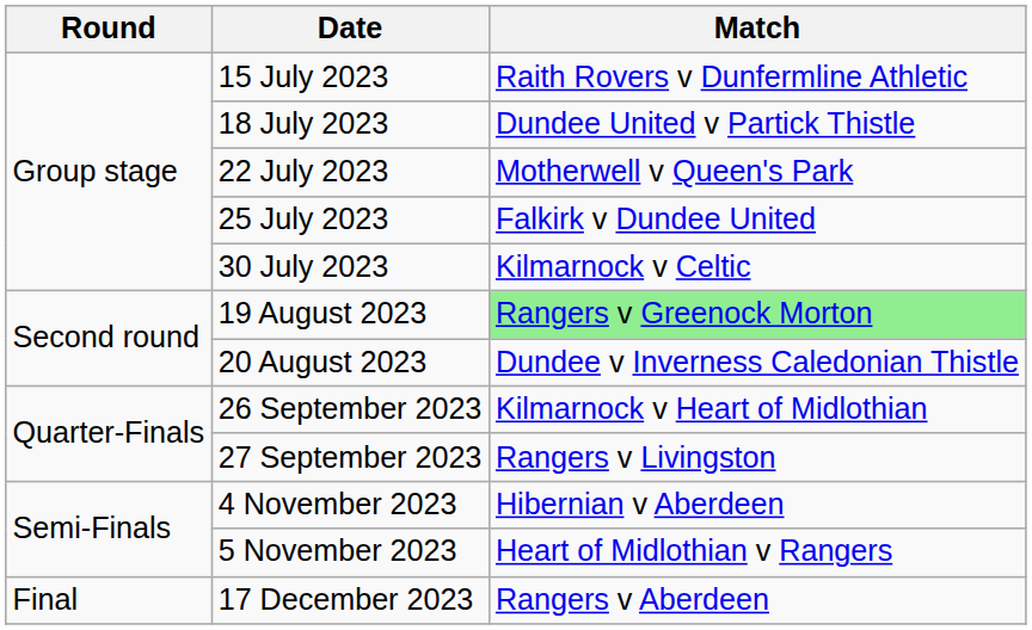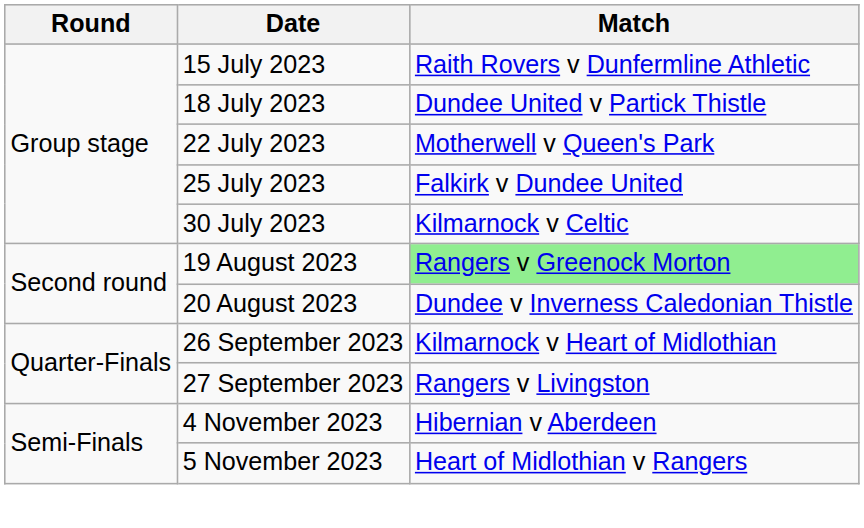 <table class="wikitable">
 <tr>
 <th>Round</th>
 <th>Date</th>
 <th>Match</th>
 </tr>
 <tr>
 <td rowspan=5>Group stage</td>
 <td>15 July 2023</td>
 <td><a href='#'>Raith Rovers</a> v <a href='#'>Dunfermline Athletic</a></td>
 </tr>
 <tr>
 <td>18 July 2023</td>
 <td><a href='#'>Dundee United</a> v <a href='#'>Partick Thistle</a></td>
 </tr>
 <tr>
 <td>22 July 2023</td>
 <td><a href='#'>Motherwell</a> v <a href='#'>Queen's Park</a></td>
 </tr>
 <tr>
 <td>25 July 2023</td>
 <td><a href='#'>Falkirk</a> v <a href='#'>Dundee United</a></td>
 </tr>
 <tr>
 <td>30 July 2023</td>
 <td><a href='#'>Kilmarnock</a> v <a href='#'>Celtic</a></td>
 </tr>
 <tr>
 <td rowspan=2>Second round</td>
 <td>19 August 2023</td>
 <td style="background: lightgreen;"><a href='#'>Rangers</a> v <a href='#'>Greenock Morton</a></td>
 </tr>
 <tr>
 <td>20 August 2023</td>
 <td><a href='#'>Dundee</a> v <a href='#'>Inverness Caledonian Thistle</a></td>
 </tr>
 <tr>
 <td rowspan=2>Quarter-Finals</td>
 <td>26 September 2023</td>
 <td><a href='#'>Kilmarnock</a> v <a href='#'>Heart of Midlothian</a></td>
 </tr>
 <tr>
 <td>27 September 2023</td>
 <td><a href='#'>Rangers</a> v <a href='#'>Livingston</a></td>
 </tr>
 <tr>
 <td rowspan=2>Semi-Finals</td>
 <td>4 November 2023</td>
 <td><a href='#'>Hibernian</a> v <a href='#'>Aberdeen</a></td>
 </tr>
 <tr>
 <td>5 November 2023</td>
 <td><a href='#'>Heart of Midlothian</a> v <a href='#'>Rangers</a></td>
 </tr>
-<tr>
-<td>Final</td>
-<td>17 December 2023</td>
-<td><a href='#'>Rangers</a> v <a href='#'>Aberdeen</a></td>
-</tr>
 </table>
